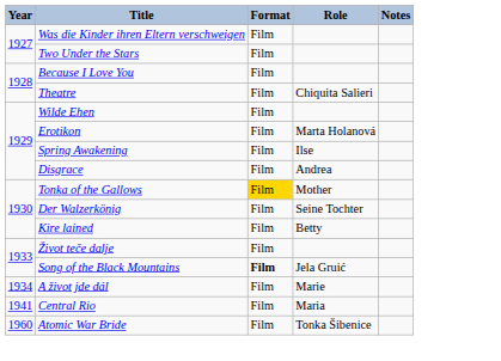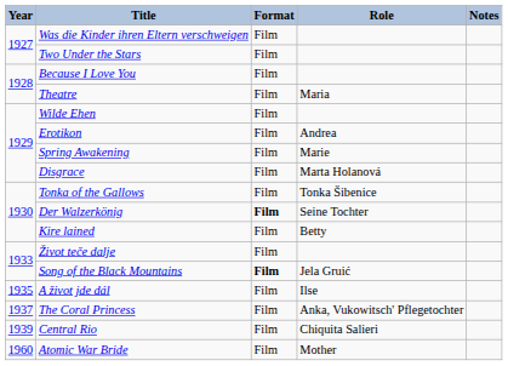 <table class="wikitable" style="font-size:100%;">
 <tr>
 <th style="background:#B0C4DE;">Year</th>
 <th style="background:#B0C4DE;">Title</th>
 <th style="background:#B0C4DE;">Format</th>
 <th style="background:#B0C4DE;">Role</th>
 <th style="background:#B0C4DE;">Notes</th>
 </tr>
 <tr>
 <td rowspan="2"><a href='#'>1927</a></td>
 <td><em><a href='#'>Was die Kinder ihren Eltern verschweigen</a></em></td>
 <td>Film</td>
 <td></td>
 <td></td>
 </tr>
 <tr>
 <td><em><a href='#'>Two Under the Stars</a></em></td>
 <td>Film</td>
 <td></td>
 <td></td>
 </tr>
 <tr>
 <td rowspan="2"><a href='#'>1928</a></td>
 <td><em><a href='#'>Because I Love You</a></em></td>
 <td>Film</td>
 <td></td>
 <td></td>
 </tr>
 <tr>
 <td><em><a href='#'>Theatre</a></em></td>
 <td>Film</td>
-<td>Chiquita Salieri</td>
+<td>Maria</td>
 <td></td>
 </tr>
 <tr>
 <td rowspan="4"><a href='#'>1929</a></td>
 <td><em><a href='#'>Wilde Ehen</a></em></td>
 <td>Film</td>
 <td></td>
 <td></td>
 </tr>
 <tr>
 <td><em><a href='#'>Erotikon</a></em></td>
 <td>Film</td>
-<td>Marta Holanová</td>
+<td>Andrea</td>
 <td></td>
 </tr>
 <tr>
 <td><em><a href='#'>Spring Awakening</a></em></td>
 <td>Film</td>
-<td>Ilse</td>
+<td>Marie</td>
 <td></td>
 </tr>
 <tr>
 <td><em><a href='#'>Disgrace</a></em></td>
 <td>Film</td>
-<td>Andrea</td>
+<td>Marta Holanová</td>
 <td></td>
 </tr>
 <tr>
 <td rowspan="3"><a href='#'>1930</a></td>
 <td><em><a href='#'>Tonka of the Gallows</a></em></td>
-<td style="background: gold;">Film</td>
-<td>Mother</td>
+<td>Film</td>
+<td>Tonka Šibenice</td>
 <td></td>
 </tr>
 <tr>
 <td><em><a href='#'>Der Walzerkönig</a></em></td>
-<td>Film</td>
+<td><strong>Film</strong></td>
 <td>Seine Tochter</td>
 <td></td>
 </tr>
 <tr>
 <td><em><a href='#'>Kire lained</a></em></td>
 <td>Film</td>
 <td>Betty</td>
 <td></td>
 </tr>
 <tr>
 <td rowspan="2"><a href='#'>1933</a></td>
 <td><em><a href='#'>Život teče dalje</a></em></td>
 <td>Film</td>
 <td></td>
 <td></td>
 </tr>
 <tr>
 <td><em><a href='#'>Song of the Black Mountains</a></em></td>
 <td><strong>Film</strong></td>
 <td>Jela Gruić</td>
 <td></td>
 </tr>
 <tr>
-<td><a href='#'>1934</a></td>
+<td><a href='#'>1935</a></td>
 <td><em><a href='#'>A život jde dál</a></em></td>
 <td>Film</td>
-<td>Marie</td>
+<td>Ilse</td>
 <td></td>
 </tr>
 <tr>
-<td><a href='#'>1941</a></td>
+<td><a href='#'>1937</a></td>
+<td><em><a href='#'>The Coral Princess</a></em></td>
+<td>Film</td>
+<td>Anka, Vukowitsch' Pflegetochter</td>
+<td></td>
+</tr>
+<tr>
+<td><a href='#'>1939</a></td>
 <td><em><a href='#'>Central Rio</a></em></td>
 <td>Film</td>
-<td>Maria</td>
+<td>Chiquita Salieri</td>
 <td></td>
 </tr>
 <tr>
 <td><a href='#'>1960</a></td>
 <td><em><a href='#'>Atomic War Bride</a></em></td>
 <td>Film</td>
-<td>Tonka Šibenice</td>
+<td>Mother</td>
 <td></td>
 </tr>
 </table>
